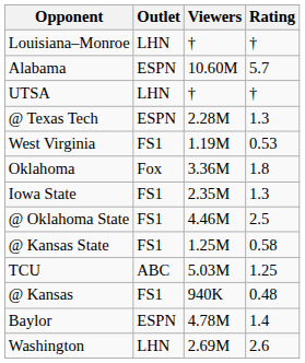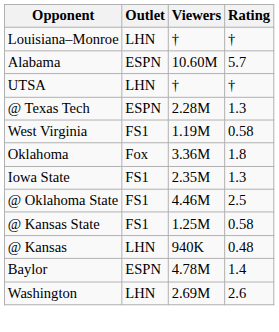 <table class="wikitable">
 <tr>
 <th style=>Opponent</th>
 <th style=>Outlet</th>
 <th style=>Viewers</th>
 <th style=>Rating</th>
 </tr>
 <tr>
 <td>Louisiana–Monroe</td>
 <td>LHN</td>
 <td>†</td>
 <td>†</td>
 </tr>
 <tr>
 <td>Alabama</td>
 <td>ESPN</td>
 <td>10.60M</td>
 <td>5.7</td>
 </tr>
 <tr>
 <td>UTSA</td>
 <td>LHN</td>
 <td>†</td>
 <td>†</td>
 </tr>
 <tr>
 <td>@ Texas Tech</td>
 <td>ESPN</td>
 <td>2.28M</td>
 <td>1.3</td>
 </tr>
 <tr>
 <td>West Virginia</td>
 <td>FS1</td>
 <td>1.19M</td>
-<td>0.53</td>
+<td>0.58</td>
 </tr>
 <tr>
 <td>Oklahoma</td>
 <td>Fox</td>
 <td>3.36M</td>
 <td>1.8</td>
 </tr>
 <tr>
 <td>Iowa State</td>
 <td>FS1</td>
 <td>2.35M</td>
 <td>1.3</td>
 </tr>
 <tr>
 <td>@ Oklahoma State</td>
 <td>FS1</td>
 <td>4.46M</td>
 <td>2.5</td>
 </tr>
 <tr>
 <td>@ Kansas State</td>
 <td>FS1</td>
 <td>1.25M</td>
 <td>0.58</td>
 </tr>
 <tr>
-<td>TCU</td>
-<td>ABC</td>
-<td>5.03M</td>
-<td>1.25</td>
-</tr>
-<tr>
 <td>@ Kansas</td>
-<td>FS1</td>
+<td>LHN</td>
 <td>940K</td>
 <td>0.48</td>
 </tr>
 <tr>
 <td>Baylor</td>
 <td>ESPN</td>
 <td>4.78M</td>
 <td>1.4</td>
 </tr>
 <tr>
 <td>Washington</td>
 <td>LHN</td>
 <td>2.69M</td>
 <td>2.6</td>
 </tr>
 </table>
